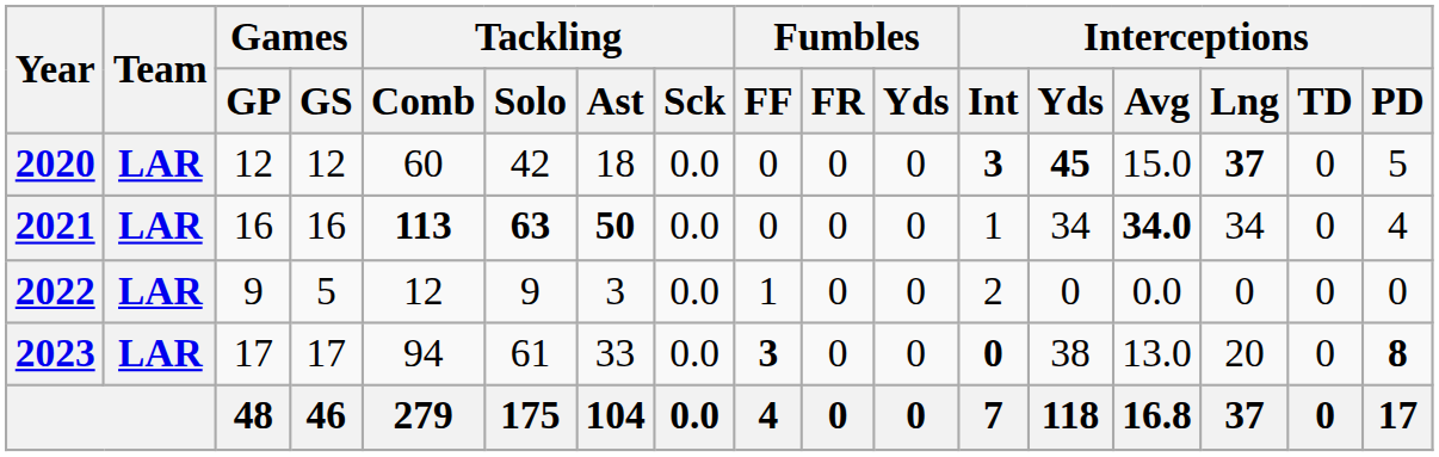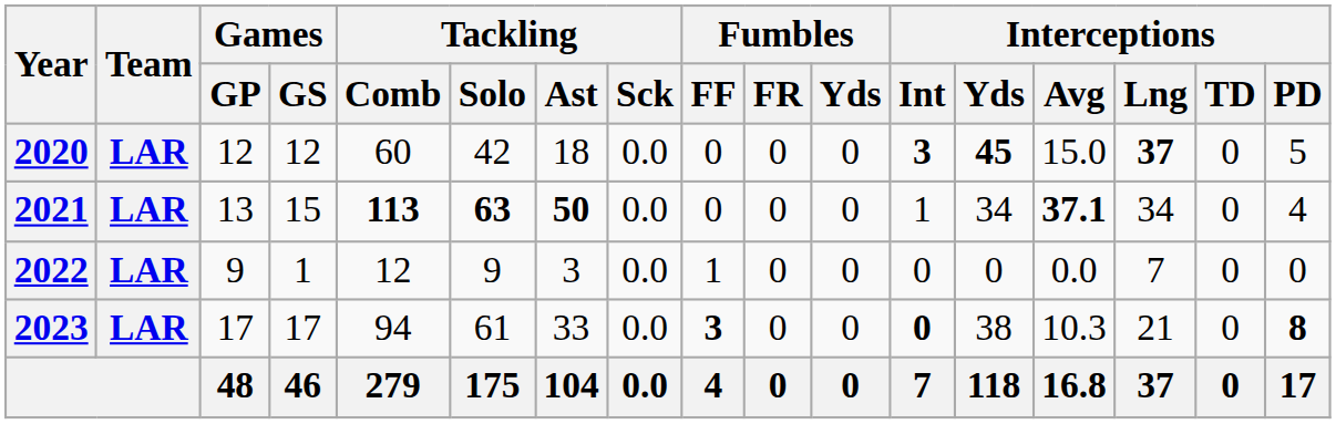 <table class="wikitable"  style="text-align:center; width:45%;">
 <tr>
 <th rowspan="2">Year</th>
 <th rowspan="2">Team</th>
 <th colspan="2">Games</th>
 <th colspan="4">Tackling</th>
 <th colspan="3">Fumbles</th>
 <th colspan="6">Interceptions</th>
 </tr>
 <tr>
 <th>GP</th>
 <th>GS</th>
 <th>Comb</th>
 <th>Solo</th>
 <th>Ast</th>
 <th>Sck</th>
 <th>FF</th>
 <th>FR</th>
 <th>Yds</th>
 <th>Int</th>
 <th>Yds</th>
 <th>Avg</th>
 <th>Lng</th>
 <th>TD</th>
 <th>PD</th>
 </tr>
 <tr>
 <th><a href='#'>2020</a></th>
 <th><a href='#'>LAR</a></th>
 <td>12</td>
 <td>12</td>
 <td>60</td>
 <td>42</td>
 <td>18</td>
 <td>0.0</td>
 <td>0</td>
 <td>0</td>
 <td>0</td>
 <td><strong>3</strong></td>
 <td><strong>45</strong></td>
 <td>15.0</td>
 <td><strong>37</strong></td>
 <td>0</td>
 <td>5</td>
 </tr>
 <tr>
 <th><a href='#'>2021</a></th>
 <th><a href='#'>LAR</a></th>
-<td>16</td>
-<td>16</td>
+<td>13</td>
+<td>15</td>
 <td><strong>113</strong></td>
 <td><strong>63</strong></td>
 <td><strong>50</strong></td>
 <td>0.0</td>
 <td>0</td>
 <td>0</td>
 <td>0</td>
 <td>1</td>
 <td>34</td>
-<td><strong>34.0</strong></td>
+<td><strong>37.1</strong></td>
 <td>34</td>
 <td>0</td>
 <td>4</td>
 </tr>
 <tr>
 <th><a href='#'>2022</a></th>
 <th><a href='#'>LAR</a></th>
 <td>9</td>
-<td>5</td>
+<td>1</td>
 <td>12</td>
 <td>9</td>
 <td>3</td>
 <td>0.0</td>
 <td>1</td>
 <td>0</td>
 <td>0</td>
-<td>2</td>
+<td>0</td>
 <td>0</td>
 <td>0.0</td>
-<td>0</td>
+<td>7</td>
 <td>0</td>
 <td>0</td>
 </tr>
 <tr>
 <th><a href='#'>2023</a></th>
 <th><a href='#'>LAR</a></th>
 <td>17</td>
 <td>17</td>
 <td>94</td>
 <td>61</td>
 <td>33</td>
 <td>0.0</td>
 <td><strong>3</strong></td>
 <td>0</td>
 <td>0</td>
 <td><strong>0</strong></td>
 <td>38</td>
-<td>13.0</td>
-<td>20</td>
+<td>10.3</td>
+<td>21</td>
 <td>0</td>
 <td><strong>8</strong></td>
 </tr>
 <tr>
 <th colspan="2"></th>
 <th>48</th>
 <th>46</th>
 <th>279</th>
 <th>175</th>
 <th>104</th>
 <th>0.0</th>
 <th>4</th>
 <th>0</th>
 <th>0</th>
 <th>7</th>
 <th>118</th>
 <th>16.8</th>
 <th>37</th>
 <th>0</th>
 <th>17</th>
 </tr>
 </table>
